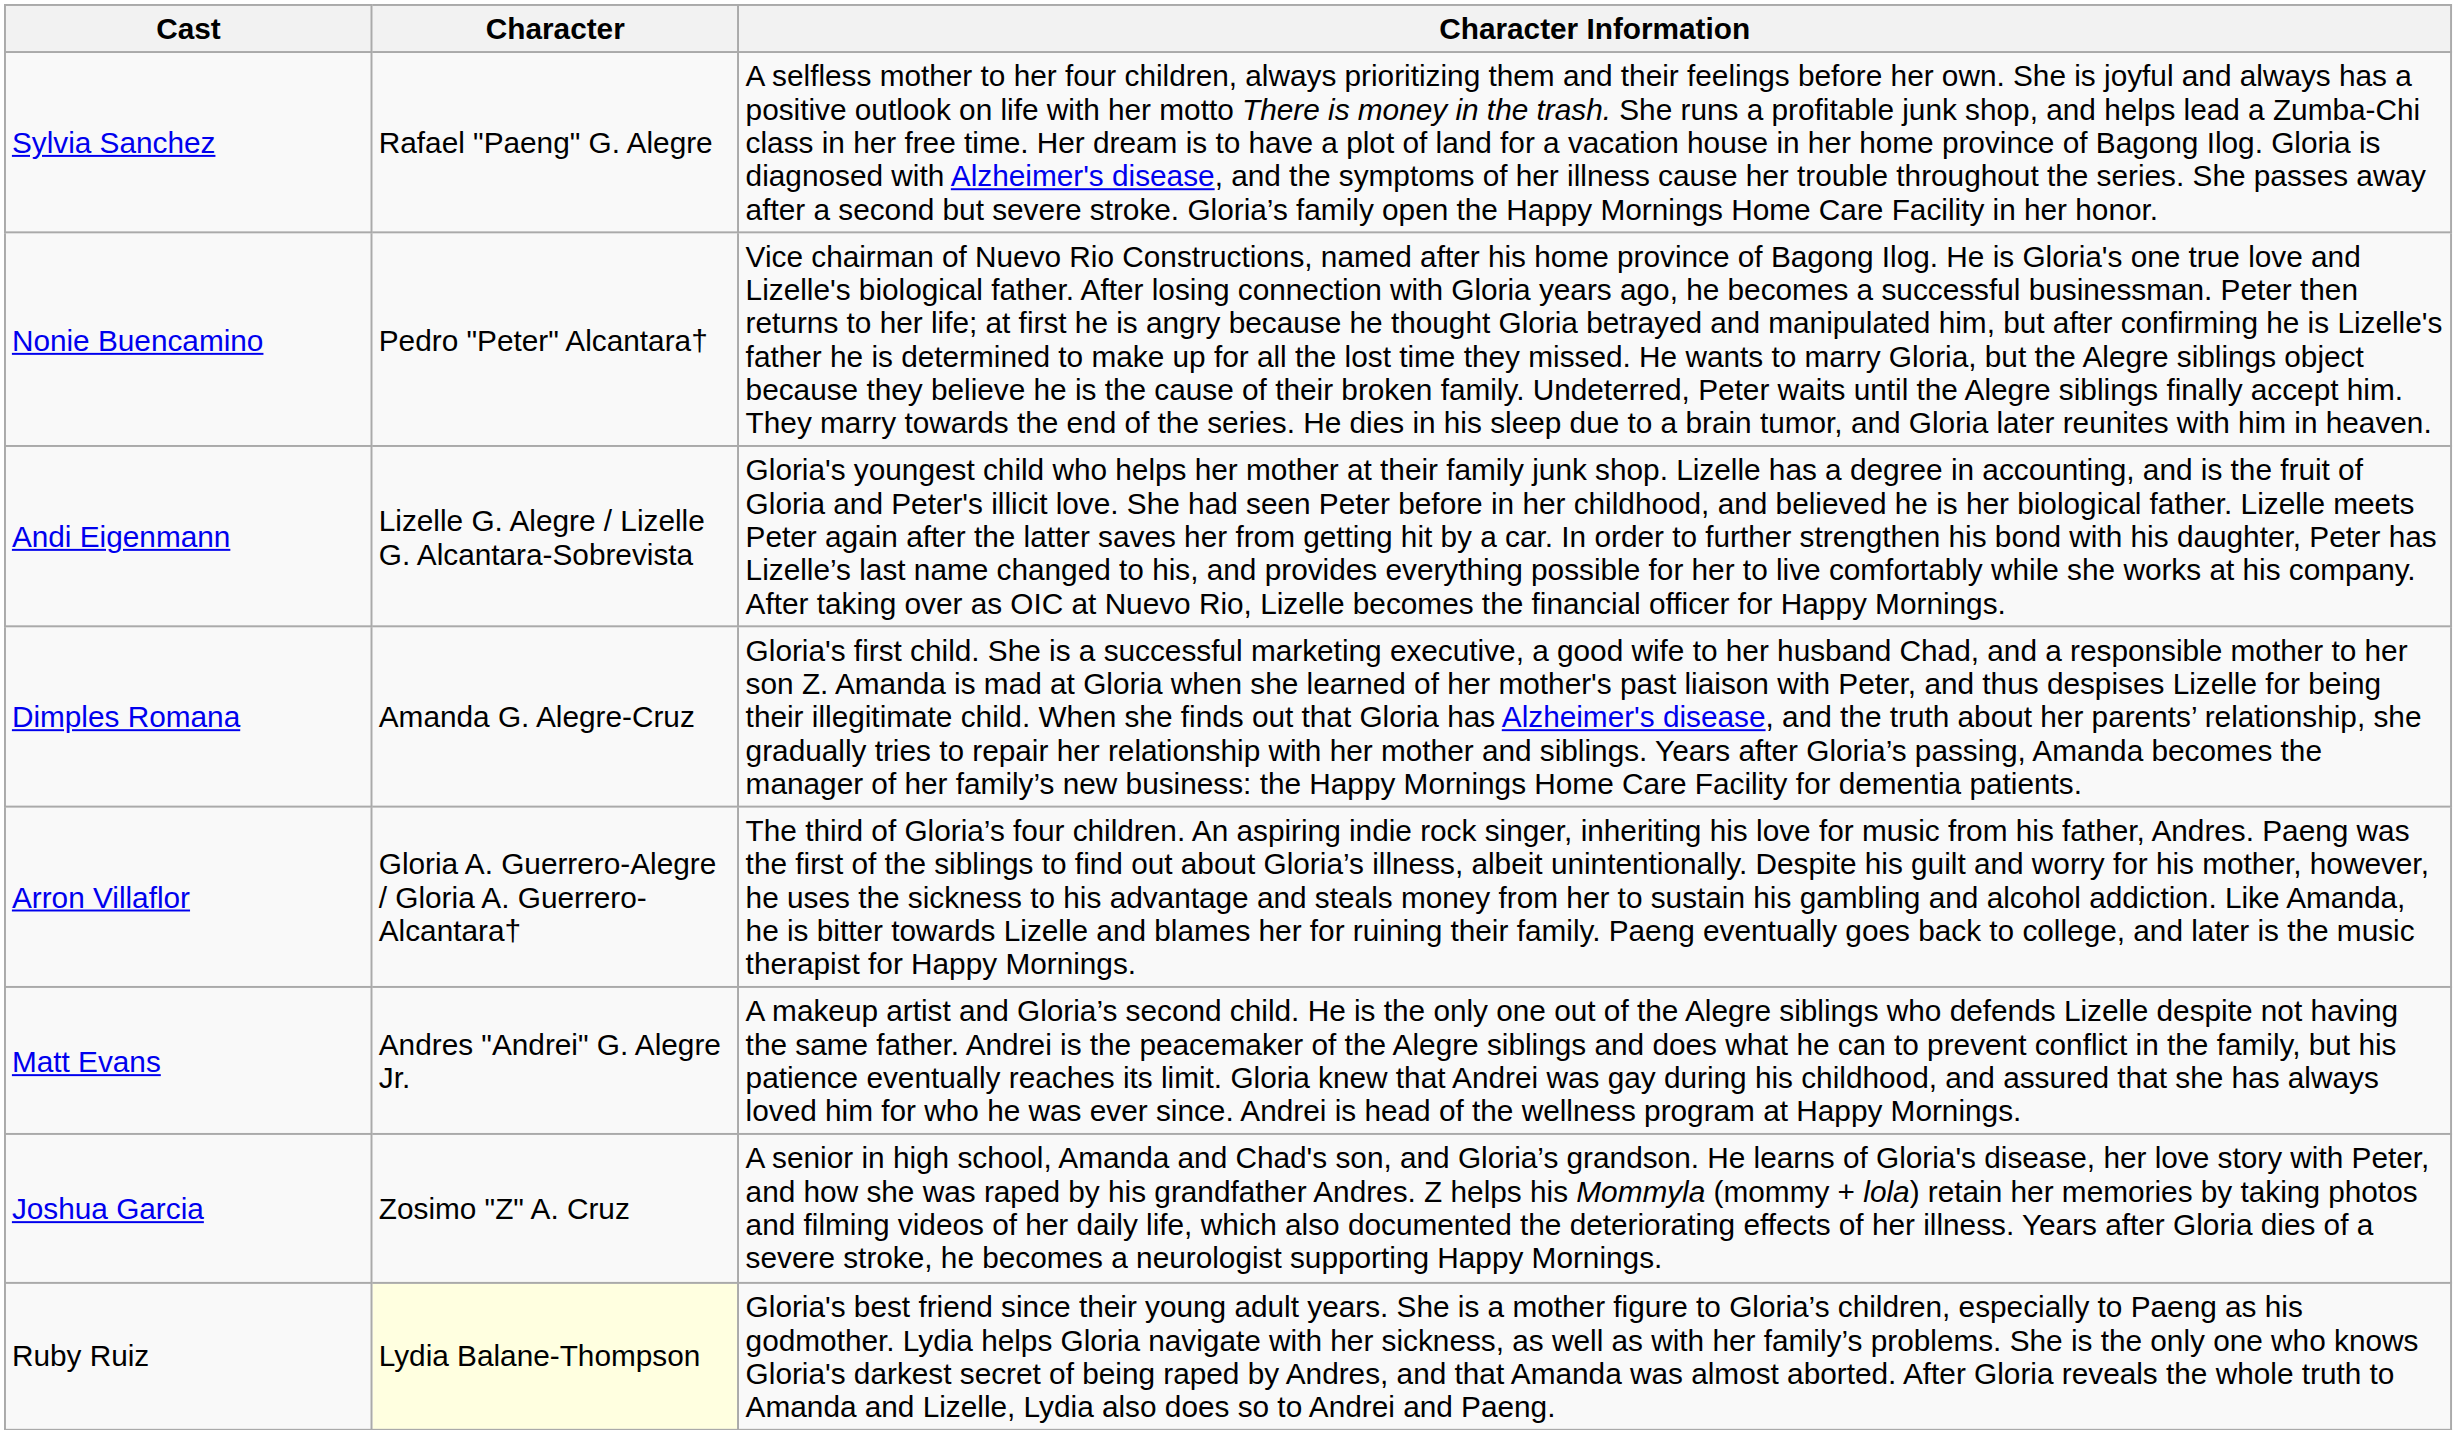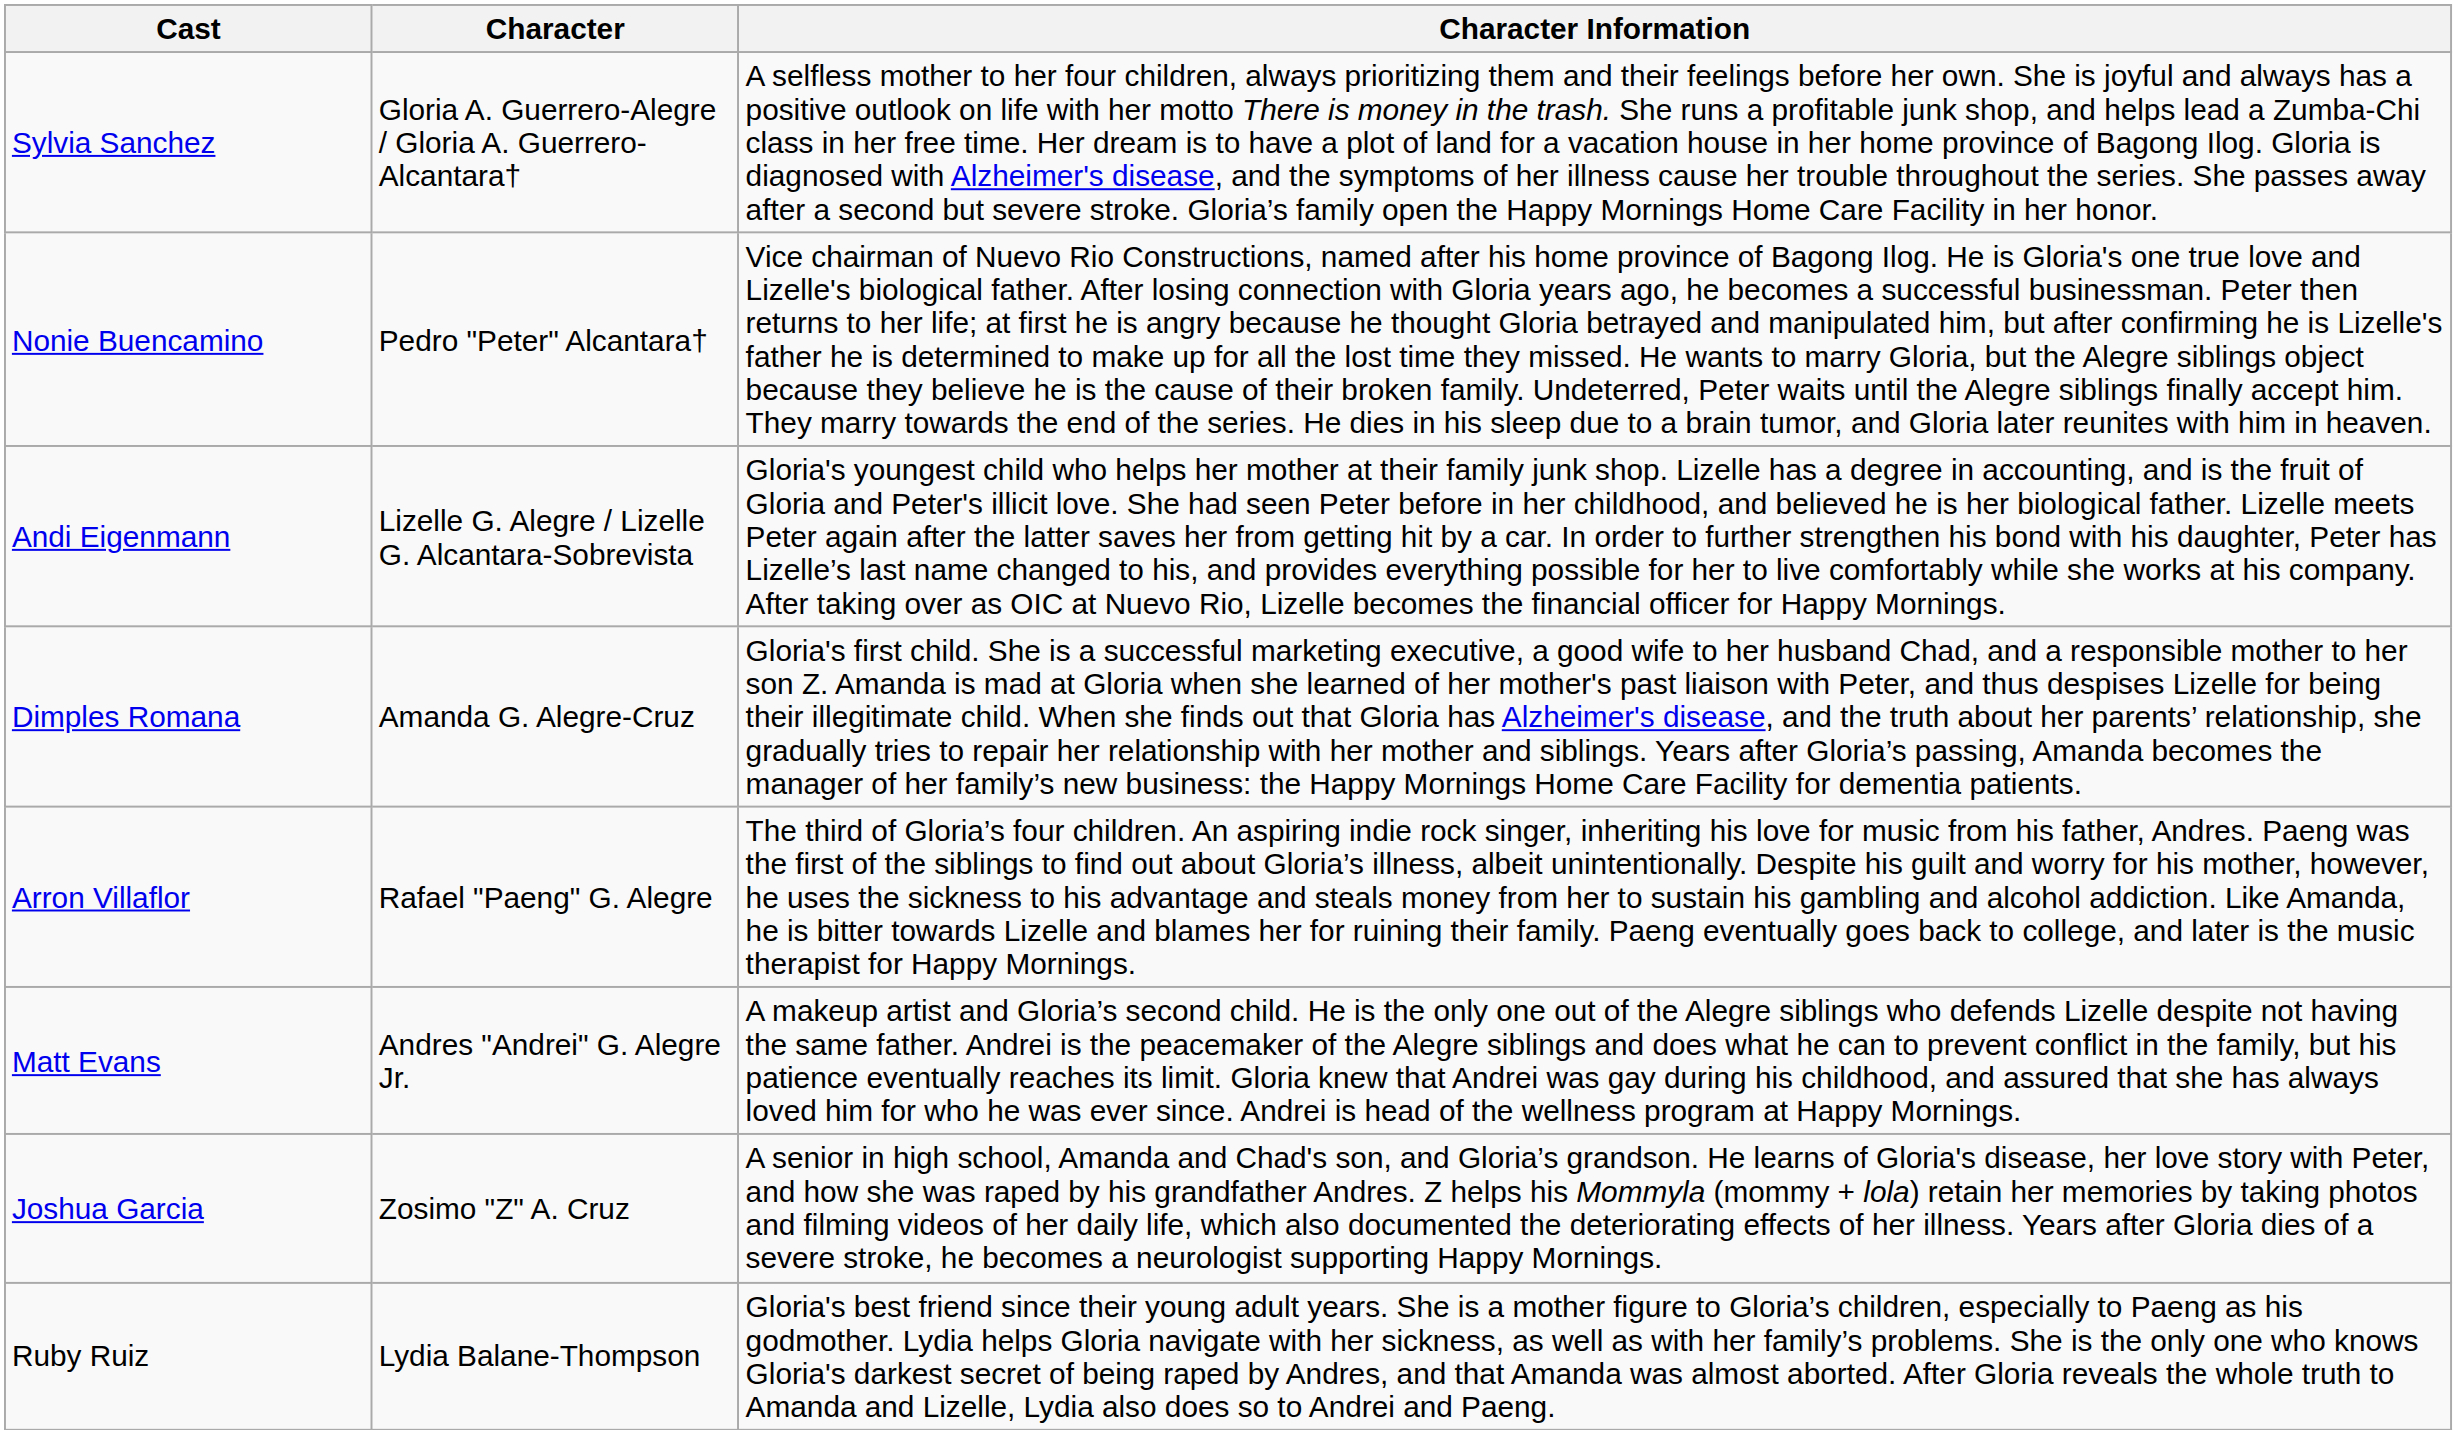 <table class="wikitable" style="font-size:95%;">
 <tr>
 <th style="width:15%;">Cast</th>
 <th style="width:15%;">Character</th>
 <th style="width:15px;">Character Information</th>
 </tr>
 <tr>
 <td><a href='#'>Sylvia Sanchez</a></td>
-<td>Rafael "Paeng" G. Alegre</td>
+<td>Gloria A. Guerrero-Alegre / Gloria A. Guerrero-Alcantara†</td>
 <td>A selfless mother to her four children, always prioritizing them and their feelings before her own. She is joyful and always has a positive outlook on life with her motto <em>There is money in the trash.</em> She runs a profitable junk shop, and helps lead a Zumba-Chi class in her free time. Her dream is to have a plot of land for a vacation house in her home province of Bagong Ilog. Gloria is diagnosed with <a href='#'>Alzheimer's disease</a>, and the symptoms of her illness cause her trouble throughout the series. She passes away after a second but severe stroke. Gloria’s family open the Happy Mornings Home Care Facility in her honor.</td>
 </tr>
 <tr>
 <td><a href='#'>Nonie Buencamino</a></td>
 <td>Pedro "Peter" Alcantara†</td>
 <td>Vice chairman of Nuevo Rio Constructions, named after his home province of Bagong Ilog. He is Gloria's one true love and Lizelle's biological father. After losing connection with Gloria years ago, he becomes a successful businessman. Peter then returns to her life; at first he is angry because he thought Gloria betrayed and manipulated him, but after confirming he is Lizelle's father he is determined to make up for all the lost time they missed. He wants to marry Gloria, but the Alegre siblings object because they believe he is the cause of their broken family. Undeterred, Peter waits until the Alegre siblings finally accept him. They marry towards the end of the series. He dies in his sleep due to a brain tumor, and Gloria later reunites with him in heaven.</td>
 </tr>
 <tr>
 <td><a href='#'>Andi Eigenmann</a></td>
 <td>Lizelle G. Alegre / Lizelle G. Alcantara-Sobrevista </td>
 <td>Gloria's youngest child who helps her mother at their family junk shop. Lizelle has a degree in accounting, and is the fruit of Gloria and Peter's illicit love. She had seen Peter before in her childhood, and believed he is her biological father. Lizelle meets Peter again after the latter saves her from getting hit by a car. In order to further strengthen his bond with his daughter, Peter has Lizelle’s last name changed to his, and provides everything possible for her to live comfortably while she works at his company. After taking over as OIC at Nuevo Rio, Lizelle becomes the financial officer for Happy Mornings.</td>
 </tr>
 <tr>
 <td><a href='#'>Dimples Romana</a></td>
 <td>Amanda G. Alegre-Cruz</td>
 <td>Gloria's first child. She is a successful marketing executive, a good wife to her husband Chad, and a responsible mother to her son Z. Amanda is mad at Gloria when she learned of her mother's past liaison with Peter, and thus despises Lizelle for being their illegitimate child. When she finds out that Gloria has <a href='#'>Alzheimer's disease</a>, and the truth about her parents’ relationship, she gradually tries to repair her relationship with her mother and siblings. Years after Gloria’s passing, Amanda becomes the manager of her family’s new business: the Happy Mornings Home Care Facility for dementia patients.</td>
 </tr>
 <tr>
 <td><a href='#'>Arron Villaflor</a></td>
-<td>Gloria A. Guerrero-Alegre / Gloria A. Guerrero-Alcantara†</td>
+<td>Rafael "Paeng" G. Alegre</td>
 <td>The third of Gloria’s four children. An aspiring indie rock singer, inheriting his love for music from his father, Andres. Paeng was the first of the siblings to find out about Gloria’s illness, albeit unintentionally. Despite his guilt and worry for his mother, however, he uses the sickness to his advantage and steals money from her to sustain his gambling and alcohol addiction. Like Amanda, he is bitter towards Lizelle and blames her for ruining their family. Paeng eventually goes back to college, and later is the music therapist for Happy Mornings.</td>
 </tr>
 <tr>
 <td><a href='#'>Matt Evans</a></td>
 <td>Andres "Andrei" G. Alegre Jr.</td>
 <td>A makeup artist and Gloria’s second child. He is the only one out of the Alegre siblings who defends Lizelle despite not having the same father. Andrei is the peacemaker of the Alegre siblings and does what he can to prevent conflict in the family, but his patience eventually reaches its limit. Gloria knew that Andrei was gay during his childhood, and assured that she has always loved him for who he was ever since. Andrei is head of the wellness program at Happy Mornings.</td>
 </tr>
 <tr>
 <td><a href='#'>Joshua Garcia</a></td>
 <td>Zosimo "Z" A. Cruz</td>
 <td>A senior in high school, Amanda and Chad's son, and Gloria’s grandson. He learns of Gloria's disease, her love story with Peter, and how she was raped by his grandfather Andres. Z helps his <em>Mommyla</em> (mommy + <em>lola</em>) retain her memories by taking photos and filming videos of her daily life, which also documented the deteriorating effects of her illness. Years after Gloria dies of a severe stroke, he becomes a neurologist supporting Happy Mornings.</td>
 </tr>
 <tr>
 <td>Ruby Ruiz</td>
-<td style="background: lightyellow;">Lydia Balane-Thompson</td>
+<td>Lydia Balane-Thompson</td>
 <td>Gloria's best friend since their young adult years. She is a mother figure to Gloria’s children, especially to Paeng as his godmother. Lydia helps Gloria navigate with her sickness, as well as with her family’s problems. She is the only one who knows Gloria's darkest secret of being raped by Andres, and that Amanda was almost aborted. After Gloria reveals the whole truth to Amanda and Lizelle, Lydia also does so to Andrei and Paeng.</td>
 </tr>
 <tr>
 </tr>
 </table>
